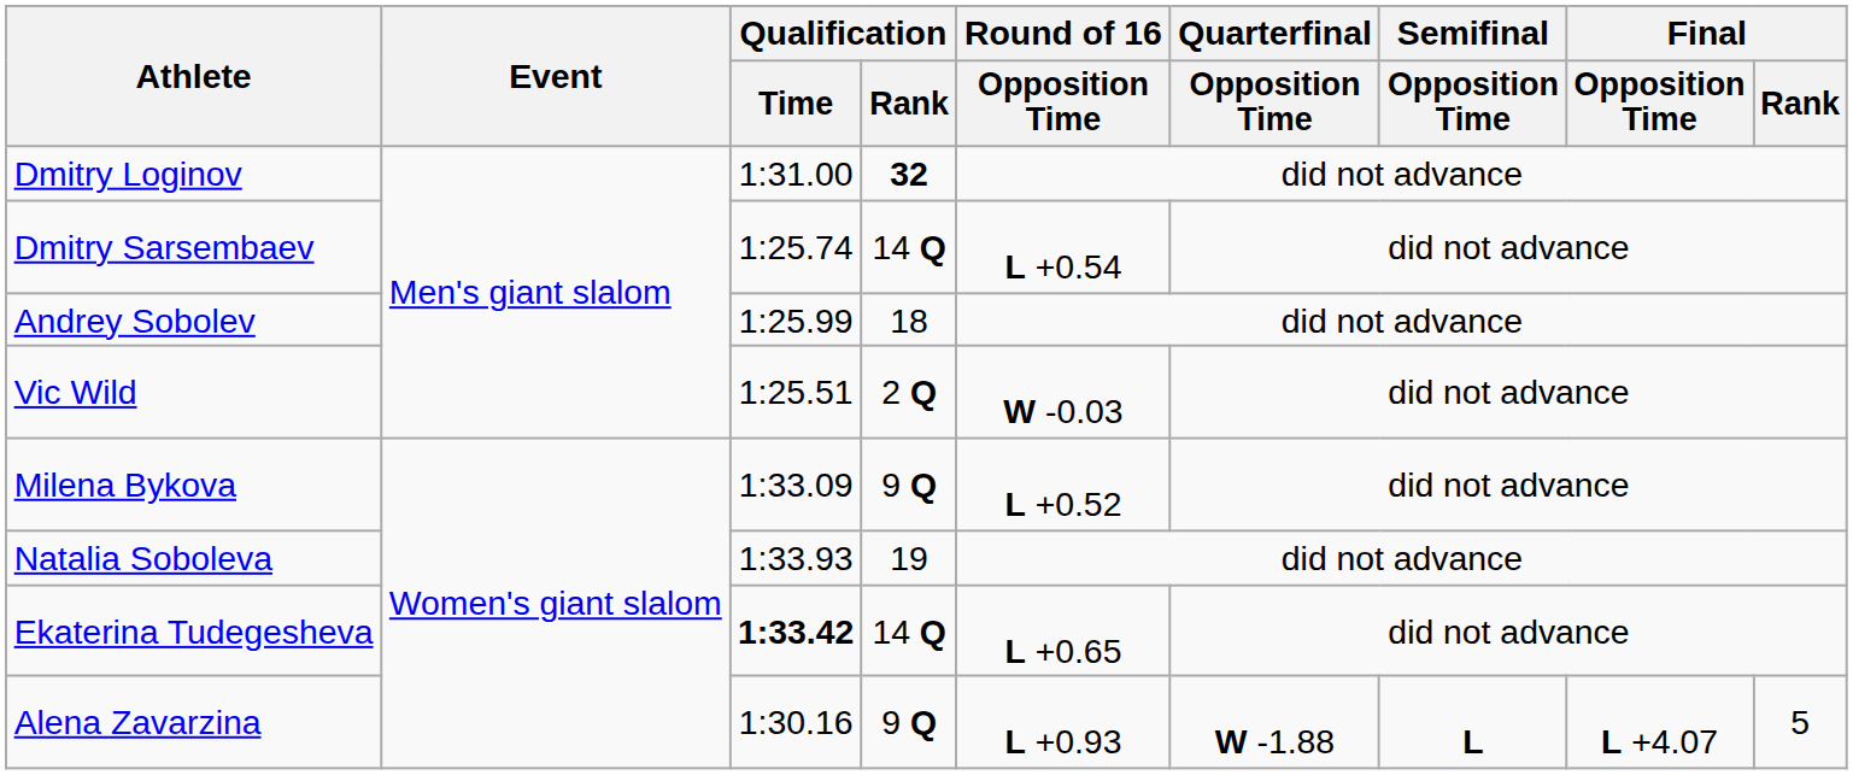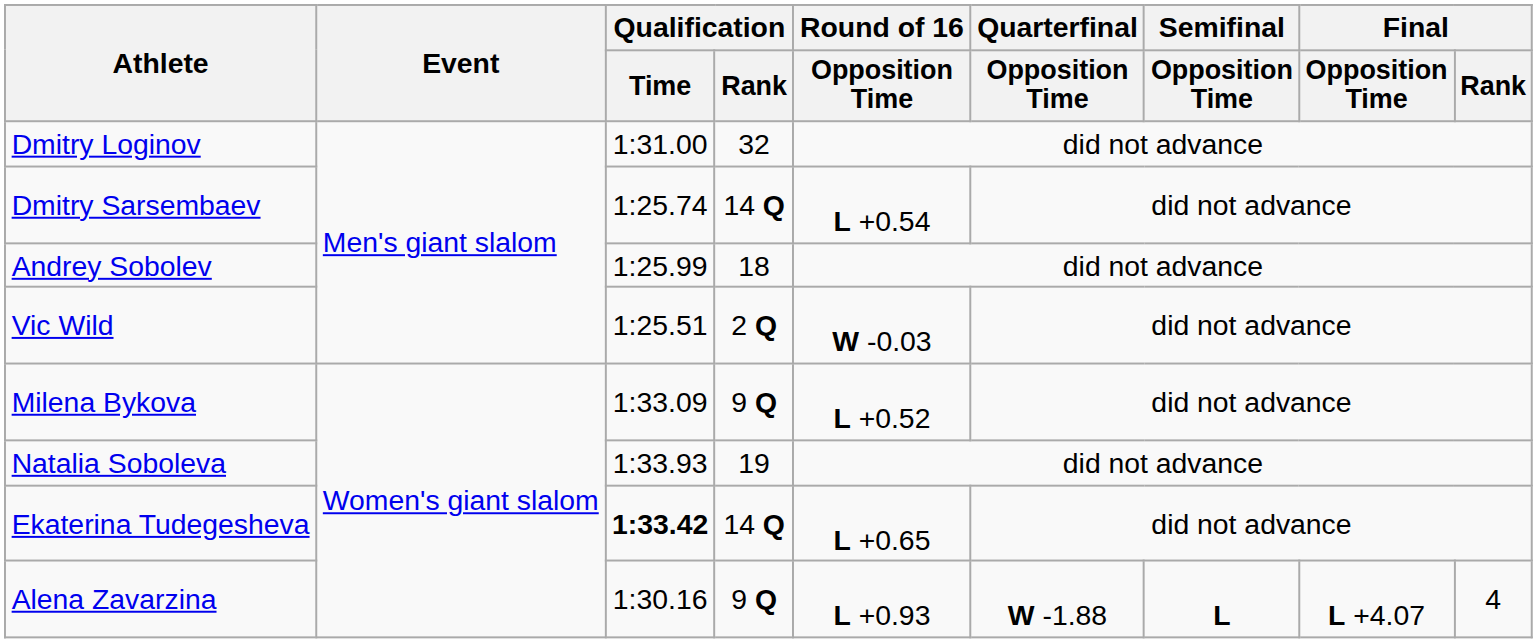 <table class="wikitable" style="font-size:90%">
 <tr>
 <th rowspan="2">Athlete</th>
 <th rowspan="2">Event</th>
 <th colspan="2">Qualification</th>
 <th>Round of 16</th>
 <th>Quarterfinal</th>
 <th>Semifinal</th>
 <th colspan=2>Final</th>
 </tr>
 <tr style="font-size:95%">
 <th>Time</th>
 <th>Rank</th>
 <th>Opposition<br>Time</th>
 <th>Opposition<br>Time</th>
 <th>Opposition<br>Time</th>
 <th>Opposition<br>Time</th>
 <th>Rank</th>
 </tr>
 <tr align=center>
 <td align=left><a href='#'>Dmitry Loginov</a></td>
 <td align=left rowspan=4><a href='#'>Men's giant slalom</a></td>
 <td>1:31.00</td>
-<td><strong>32</strong></td>
+<td>32</td>
 <td colspan=5>did not advance</td>
 </tr>
 <tr align=center>
 <td align=left><a href='#'>Dmitry Sarsembaev</a></td>
 <td>1:25.74</td>
 <td>14 <strong>Q</strong></td>
 <td><br><strong>L</strong> +0.54</td>
 <td colspan=4>did not advance</td>
 </tr>
 <tr align=center>
 <td align=left><a href='#'>Andrey Sobolev</a></td>
 <td>1:25.99</td>
 <td>18</td>
 <td colspan=5>did not advance</td>
 </tr>
 <tr align=center>
 <td align=left><a href='#'>Vic Wild</a></td>
 <td>1:25.51</td>
 <td>2 <strong>Q</strong></td>
 <td><br><strong>W</strong> -0.03</td>
 <td colspan=4>did not advance</td>
 </tr>
 <tr align=center>
 <td align=left><a href='#'>Milena Bykova</a></td>
 <td align=left rowspan=4><a href='#'>Women's giant slalom</a></td>
 <td>1:33.09</td>
 <td>9 <strong>Q</strong></td>
 <td><br> <strong>L</strong> +0.52</td>
 <td colspan=4>did not advance</td>
 </tr>
 <tr align=center>
 <td align=left><a href='#'>Natalia Soboleva</a></td>
 <td>1:33.93</td>
 <td>19</td>
 <td colspan=5>did not advance</td>
 </tr>
 <tr align=center>
 <td align=left><a href='#'>Ekaterina Tudegesheva</a></td>
 <td><strong>1:33.42</strong></td>
 <td>14 <strong>Q</strong></td>
 <td><br><strong>L</strong> +0.65</td>
 <td colspan=4>did not advance</td>
 </tr>
 <tr align=center>
 <td align=left><a href='#'>Alena Zavarzina</a></td>
 <td>1:30.16</td>
 <td>9 <strong>Q</strong></td>
 <td><br><strong>L</strong> +0.93</td>
 <td><br><strong>W</strong>  	-1.88</td>
 <td><br> <strong>L</strong> </td>
 <td><br> <strong>L</strong> +4.07</td>
-<td>5</td>
+<td>4</td>
 </tr>
 </table>
